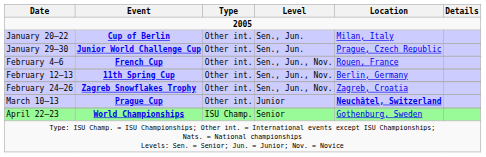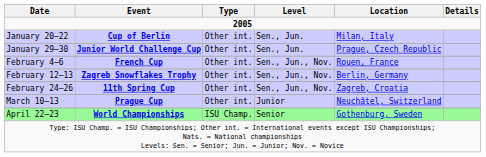 <table class="wikitable">
 <tr>
 <th>Date</th>
 <th>Event</th>
 <th>Type</th>
 <th>Level</th>
 <th>Location</th>
 <th>Details</th>
 </tr>
 <tr>
 <td colspan=7 align=center><strong>2005</strong></td>
 </tr>
 <tr bgcolor=CCCCFF>
 <td>January 20–22</td>
 <td align="center"><strong><a href='#'>Cup of Berlin</a></strong></td>
 <td>Other int.</td>
 <td>Sen., Jun.</td>
 <td><a href='#'>Milan, Italy</a></td>
 <td></td>
 </tr>
 <tr>
 </tr>
 <tr bgcolor=CCCCFF>
 <td>January 29–30</td>
 <td align="center"><strong><a href='#'>Junior World Challenge Cup</a></strong></td>
 <td>Other int.</td>
 <td>Sen., Jun.</td>
 <td><a href='#'>Prague, Czech Republic</a></td>
 <td></td>
 </tr>
 <tr>
 </tr>
 <tr bgcolor=CCCCFF>
 <td>February 4–6</td>
 <td align="center"><strong><a href='#'>French Cup</a></strong></td>
 <td>Other int.</td>
 <td>Sen., Jun., Nov.</td>
 <td><a href='#'>Rouen, France</a></td>
 <td></td>
 </tr>
 <tr>
 </tr>
 <tr bgcolor=CCCCFF>
 <td>February 12–13</td>
-<td align="center"><strong><a href='#'>11th Spring Cup</a></strong></td>
+<td align="center"><strong><a href='#'>Zagreb Snowflakes Trophy</a></strong></td>
 <td>Other int.</td>
 <td>Sen., Jun., Nov.</td>
 <td><a href='#'>Berlin, Germany</a></td>
 <td></td>
 </tr>
 <tr>
 </tr>
 <tr bgcolor=CCCCFF>
 <td>February 24–26</td>
-<td align="center"><strong><a href='#'>Zagreb Snowflakes Trophy</a></strong></td>
+<td align="center"><strong><a href='#'>11th Spring Cup</a></strong></td>
 <td>Other int.</td>
 <td>Sen., Jun., Nov.</td>
 <td><a href='#'>Zagreb, Croatia</a></td>
 <td></td>
 </tr>
 <tr>
 </tr>
 <tr bgcolor=CCCCFF>
 <td>March 10–13</td>
 <td align="center"><strong><a href='#'>Prague Cup</a></strong></td>
 <td>Other int.</td>
 <td>Junior</td>
-<td><strong><a href='#'>Neuchâtel, Switzerland</a></strong></td>
+<td><a href='#'>Neuchâtel, Switzerland</a></td>
 <td></td>
 </tr>
 <tr>
 </tr>
 <tr bgcolor=98FB98>
 <td>April 22—23</td>
 <td align="center"><strong><a href='#'>World Championships</a></strong></td>
 <td>ISU Champ.</td>
 <td>Senior</td>
 <td><a href='#'>Gothenburg, Sweden</a></td>
 <td></td>
 </tr>
 <tr>
 <td colspan=7 align=center><small>Type: ISU Champ. = ISU Championships; Other int. = International events except ISU Championships; <br> Nats. = National championships <br> Levels: Sen. = Senior; Jun. = Junior; Nov. = Novice</small></td>
 </tr>
 </table>
